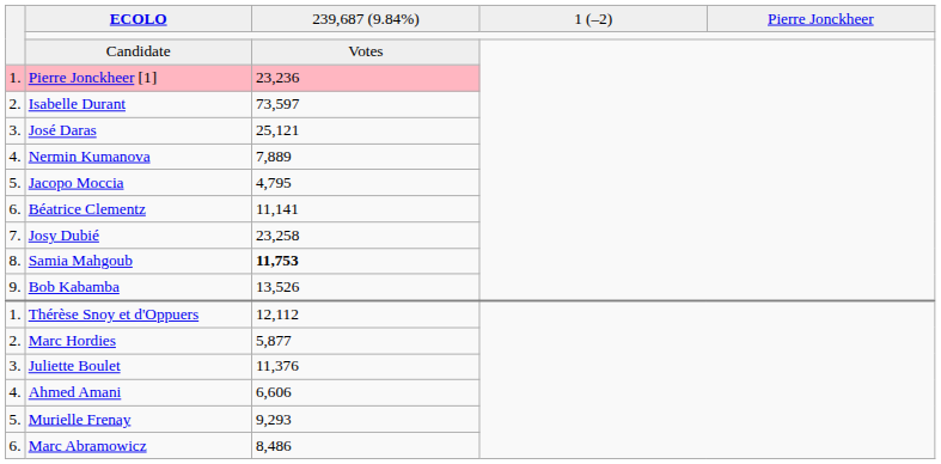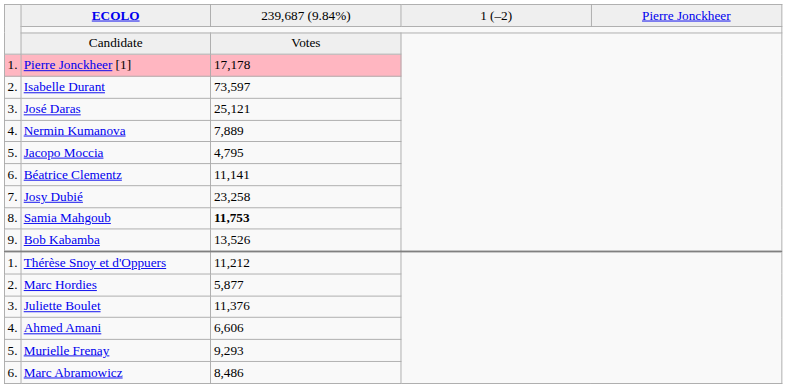 <table class="wikitable collapsible collapsed" style=text-align:left;font-size:90%>
 <tr>
 <th rowspan=3></th>
 <td bgcolor=efefef width=200 align=center><strong> <a href='#'>ECOLO</a></strong></td>
 <td bgcolor=efefef width=200 align=center>239,687 (9.84%)</td>
 <td bgcolor=efefef width=200 align=center>1 (–2)</td>
 <td bgcolor=efefef width=200 align=center><a href='#'>Pierre Jonckheer</a></td>
 </tr>
 <tr>
 <td colspan=4 bgcolor=></td>
 </tr>
 <tr>
 <td bgcolor=efefef align=center>Candidate</td>
 <td bgcolor=efefef align=center>Votes</td>
 </tr>
 <tr bgcolor=lightpink>
 <td>1.</td>
 <td><a href='#'>Pierre Jonckheer</a> [1]</td>
-<td>23,236</td>
+<td>17,178</td>
 </tr>
 <tr>
 <td>2.</td>
 <td><a href='#'>Isabelle Durant</a></td>
 <td>73,597</td>
 </tr>
 <tr>
 <td>3.</td>
 <td><a href='#'>José Daras</a></td>
 <td>25,121</td>
 </tr>
 <tr>
 <td>4.</td>
 <td><a href='#'>Nermin Kumanova</a></td>
 <td>7,889</td>
 </tr>
 <tr>
 <td>5.</td>
 <td><a href='#'>Jacopo Moccia</a></td>
 <td>4,795</td>
 </tr>
 <tr>
 <td>6.</td>
 <td><a href='#'>Béatrice Clementz</a></td>
 <td>11,141</td>
 </tr>
 <tr>
 <td>7.</td>
 <td><a href='#'>Josy Dubié</a></td>
 <td>23,258</td>
 </tr>
 <tr>
 <td>8.</td>
 <td><a href='#'>Samia Mahgoub</a></td>
 <td><strong>11,753</strong></td>
 </tr>
 <tr>
 <td>9.</td>
 <td><a href='#'>Bob Kabamba</a></td>
 <td>13,526</td>
 </tr>
 <tr style="border-top:2px solid gray;">
 <td>1.</td>
 <td><a href='#'>Thérèse Snoy et d'Oppuers</a></td>
-<td>12,112</td>
+<td>11,212</td>
 </tr>
 <tr>
 <td>2.</td>
 <td><a href='#'>Marc Hordies</a></td>
 <td>5,877</td>
 </tr>
 <tr>
 <td>3.</td>
 <td><a href='#'>Juliette Boulet</a></td>
 <td>11,376</td>
 </tr>
 <tr>
 <td>4.</td>
 <td><a href='#'>Ahmed Amani</a></td>
 <td>6,606</td>
 </tr>
 <tr>
 <td>5.</td>
 <td><a href='#'>Murielle Frenay</a></td>
 <td>9,293</td>
 </tr>
 <tr>
 <td>6.</td>
 <td><a href='#'>Marc Abramowicz</a></td>
 <td>8,486</td>
 </tr>
 </table>
